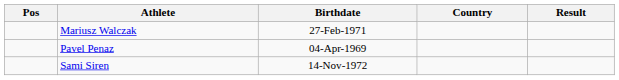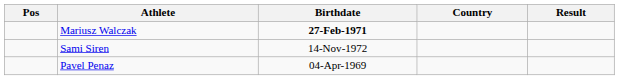 <table class="wikitable"  style="text-align:center; width:70%;">
 <tr>
 <th>Pos</th>
 <th>Athlete</th>
 <th>Birthdate</th>
 <th>Country</th>
 <th>Result</th>
 </tr>
 <tr>
 <td align=center></td>
 <td align=left><a href='#'>Mariusz Walczak</a></td>
-<td>27-Feb-1971</td>
+<td><strong>27-Feb-1971</strong></td>
+<td align=left></td>
+<td></td>
+</tr>
+<tr>
+<td align=center></td>
+<td align=left><a href='#'>Sami Siren</a></td>
+<td>14-Nov-1972</td>
 <td align=left></td>
 <td></td>
 </tr>
 <tr>
 <td align=center></td>
 <td align=left><a href='#'>Pavel Penaz</a></td>
 <td>04-Apr-1969</td>
 <td align=left></td>
 <td></td>
 </tr>
-<tr>
-<td align=center></td>
-<td align=left><a href='#'>Sami Siren</a></td>
-<td>14-Nov-1972</td>
-<td align=left></td>
-<td></td>
-</tr>
 </table>
